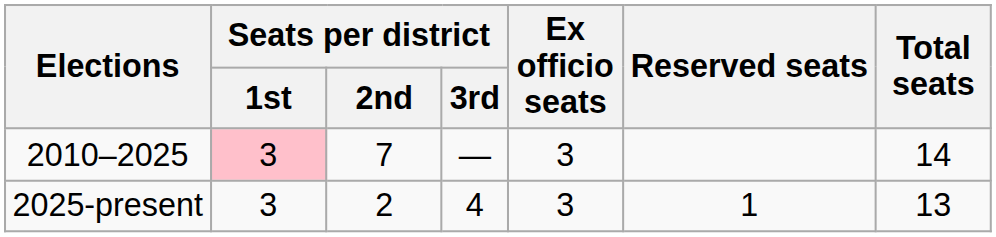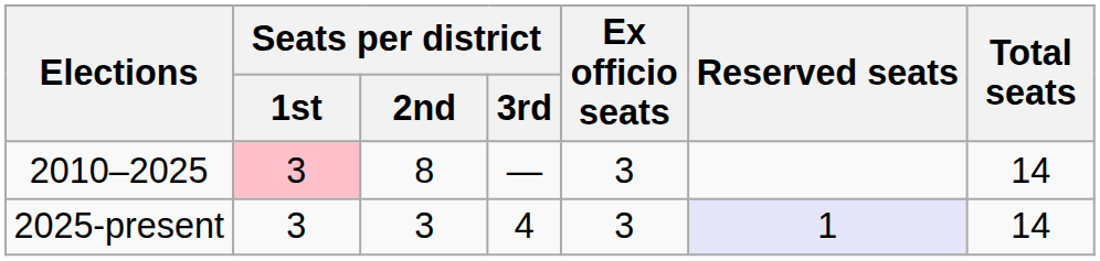 <table class="wikitable" style="text-align:center;">
 <tr>
 <th rowspan="2">Elections</th>
 <th colspan="3">Seats per district</th>
 <th rowspan="2" width="50px">Ex officio seats</th>
 <th rowspan="2">Reserved seats</th>
 <th rowspan="2" width="50px">Total seats</th>
 </tr>
 <tr>
 <th width="50px">1st</th>
 <th width="50px">2nd</th>
 <th>3rd</th>
 </tr>
 <tr>
 <td>2010–2025</td>
 <td style="background: pink;">3</td>
-<td>7</td>
+<td>8</td>
 <td>—</td>
 <td>3</td>
 <td></td>
 <td>14</td>
 </tr>
 <tr>
 <td>2025-present</td>
 <td>3</td>
-<td>2</td>
+<td>3</td>
 <td>4</td>
 <td>3</td>
-<td>1</td>
-<td>13</td>
+<td style="background: lavender;">1</td>
+<td>14</td>
 </tr>
 </table>
